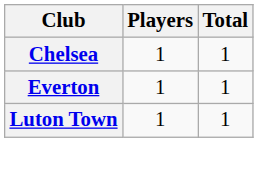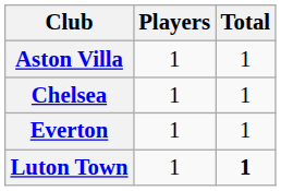 <table class="sortable wikitable plainrowheaders" style="text-align:center;">
 <tr>
 <th scope="col">Club</th>
 <th scope="col">Players</th>
 <th scope="col">Total</th>
+</tr>
+<tr>
+<th scope="row"><a href='#'>Aston Villa</a></th>
+<td>1</td>
+<td>1</td>
 </tr>
 <tr>
 <th scope="row"><a href='#'>Chelsea</a></th>
 <td>1</td>
 <td>1</td>
 </tr>
 <tr>
 <th scope="row"><a href='#'>Everton</a></th>
 <td>1</td>
 <td>1</td>
 </tr>
 <tr>
 <th scope="row"><a href='#'>Luton Town</a></th>
 <td>1</td>
-<td>1</td>
+<td><strong>1</strong></td>
 </tr>
 </table>
